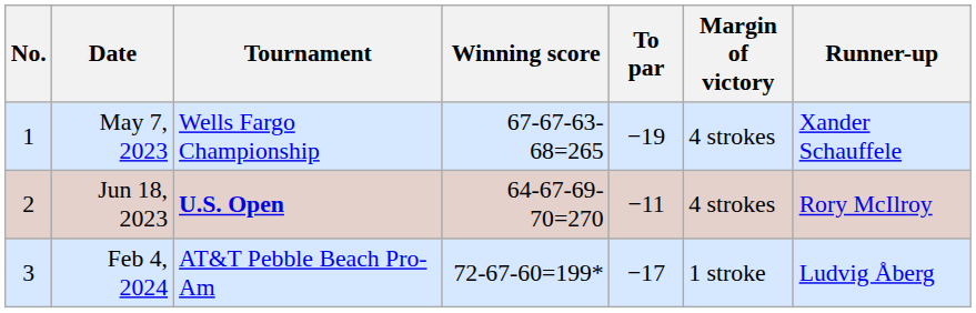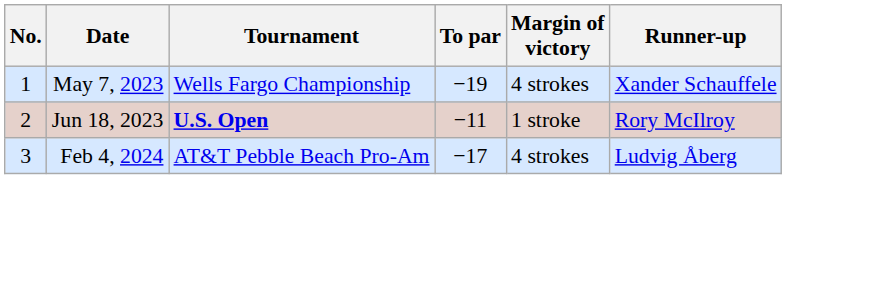 <table class="wikitable" style="font-size:95%;">
 <tr>
 <th>No.</th>
 <th>Date</th>
 <th>Tournament</th>
-<th>Winning score</th>
 <th>To par</th>
 <th>Margin of<br>victory</th>
 <th>Runner-up</th>
 </tr>
 <tr style="background:#D6E8FF;">
 <td align=center>1</td>
 <td align=right>May 7, <a href='#'>2023</a></td>
 <td><a href='#'>Wells Fargo Championship</a></td>
-<td align=right>67-67-63-68=265</td>
 <td align=center>−19</td>
 <td>4 strokes</td>
 <td> <a href='#'>Xander Schauffele</a></td>
 </tr>
 <tr style="background:#e5d1cb;">
 <td align=center>2</td>
 <td align=right>Jun 18, 2023</td>
 <td><strong><a href='#'>U.S. Open</a></strong></td>
-<td align=right>64-67-69-70=270</td>
 <td align=center>−11</td>
-<td>4 strokes</td>
+<td>1 stroke</td>
 <td> <a href='#'>Rory McIlroy</a></td>
 </tr>
 <tr style="background:#D6E8FF;">
 <td align=center>3</td>
 <td align=right>Feb 4, <a href='#'>2024</a></td>
 <td><a href='#'>AT&T Pebble Beach Pro-Am</a></td>
-<td align=right>72-67-60=199*</td>
 <td align=center>−17</td>
-<td>1 stroke</td>
+<td>4 strokes</td>
 <td> <a href='#'>Ludvig Åberg</a></td>
 </tr>
 </table>
